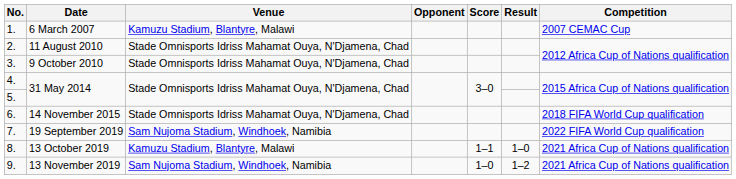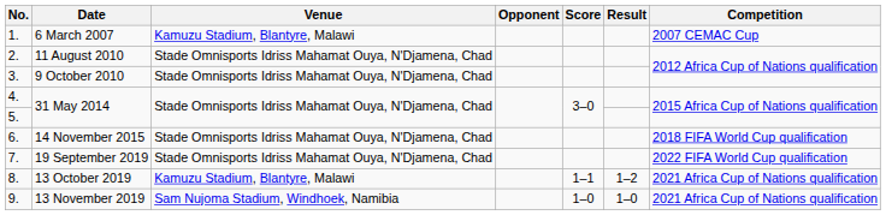 <table class="wikitable" style="font-size:100%">
 <tr>
 <th>No.</th>
 <th>Date</th>
 <th>Venue</th>
 <th>Opponent</th>
 <th>Score</th>
 <th>Result</th>
 <th>Competition</th>
 </tr>
 <tr>
 <td>1.</td>
 <td>6 March 2007</td>
 <td><a href='#'>Kamuzu Stadium</a>, <a href='#'>Blantyre</a>, Malawi</td>
 <td></td>
 <td></td>
 <td></td>
 <td><a href='#'>2007 CEMAC Cup</a></td>
 </tr>
 <tr>
 <td>2.</td>
 <td>11 August 2010</td>
 <td>Stade Omnisports Idriss Mahamat Ouya, N'Djamena, Chad</td>
 <td></td>
 <td></td>
 <td></td>
 <td rowspan=2><a href='#'>2012 Africa Cup of Nations qualification</a></td>
 </tr>
 <tr>
 <td>3.</td>
 <td>9 October 2010</td>
 <td>Stade Omnisports Idriss Mahamat Ouya, N'Djamena, Chad</td>
 <td></td>
 <td></td>
 <td></td>
 </tr>
 <tr>
 <td>4.</td>
 <td rowspan=2>31 May 2014</td>
 <td rowspan=2>Stade Omnisports Idriss Mahamat Ouya, N'Djamena, Chad</td>
 <td rowspan=2></td>
 <td rowspan=2 style="text-align:center;">3–0</td>
 <td></td>
 <td rowspan=2><a href='#'>2015 Africa Cup of Nations qualification</a></td>
 </tr>
 <tr>
 <td>5.</td>
 <td></td>
 </tr>
 <tr>
 <td>6.</td>
 <td>14 November 2015</td>
 <td>Stade Omnisports Idriss Mahamat Ouya, N'Djamena, Chad</td>
 <td></td>
 <td></td>
 <td></td>
 <td><a href='#'>2018 FIFA World Cup qualification</a></td>
 </tr>
 <tr>
 <td>7.</td>
 <td>19 September 2019</td>
-<td><a href='#'>Sam Nujoma Stadium</a>, <a href='#'>Windhoek</a>, Namibia</td>
+<td>Stade Omnisports Idriss Mahamat Ouya, N'Djamena, Chad</td>
 <td></td>
 <td></td>
 <td></td>
 <td><a href='#'>2022 FIFA World Cup qualification</a></td>
 </tr>
 <tr>
 <td>8.</td>
 <td>13 October 2019</td>
 <td><a href='#'>Kamuzu Stadium</a>, <a href='#'>Blantyre</a>, Malawi</td>
 <td></td>
 <td align=center>1–1</td>
-<td align=center>1–0<br></td>
+<td align=center>1–2</td>
 <td><a href='#'>2021 Africa Cup of Nations qualification</a></td>
 </tr>
 <tr>
 <td>9.</td>
 <td>13 November 2019</td>
 <td><a href='#'>Sam Nujoma Stadium</a>, <a href='#'>Windhoek</a>, Namibia</td>
 <td></td>
 <td align=center>1–0</td>
-<td align=center>1–2</td>
+<td align=center>1–0<br></td>
 <td><a href='#'>2021 Africa Cup of Nations qualification</a></td>
 </tr>
 </table>
